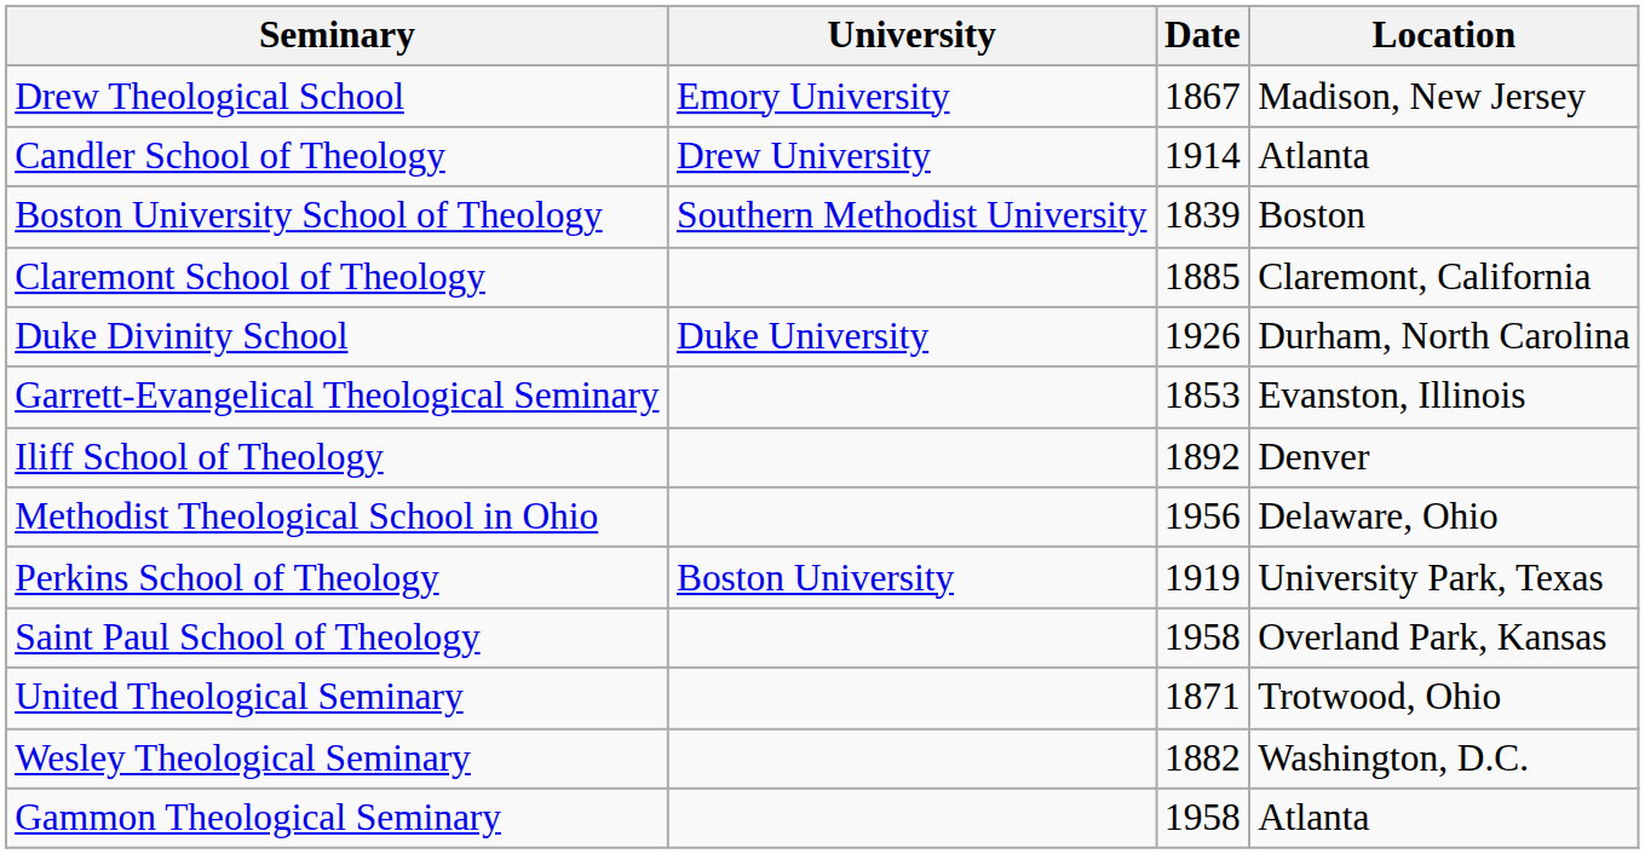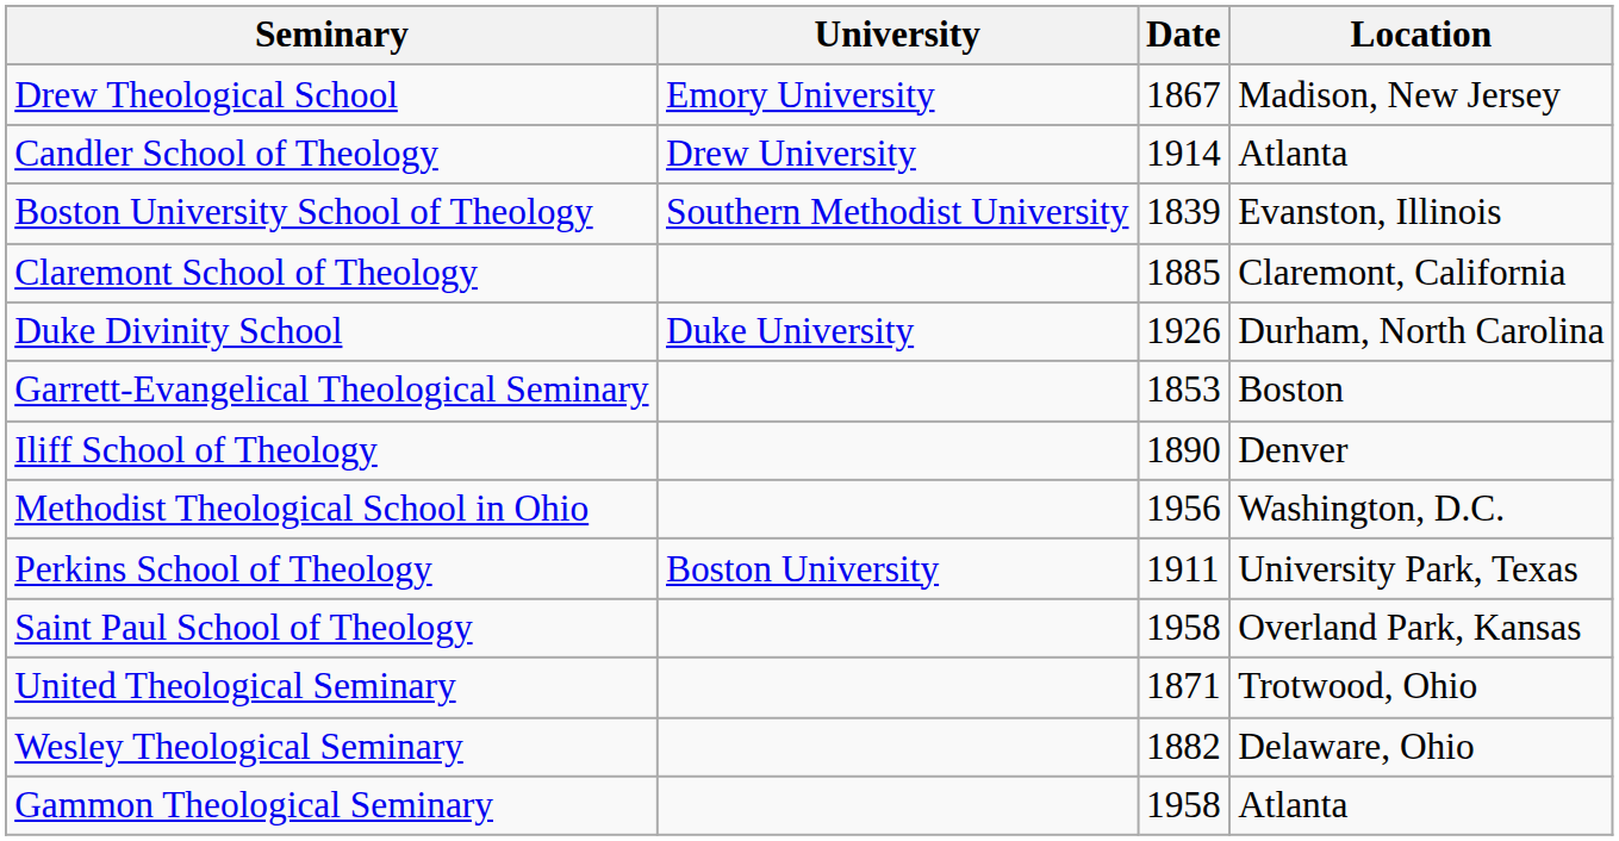 <table class="wikitable sortable">
 <tr>
 <th>Seminary</th>
 <th>University</th>
 <th>Date</th>
 <th>Location</th>
 </tr>
 <tr>
 <td><a href='#'>Drew Theological School</a></td>
 <td><a href='#'>Emory University</a></td>
 <td>1867</td>
 <td>Madison, New Jersey</td>
 </tr>
 <tr>
 <td><a href='#'>Candler School of Theology</a></td>
 <td><a href='#'>Drew University</a></td>
 <td>1914</td>
 <td>Atlanta</td>
 </tr>
 <tr>
 <td><a href='#'>Boston University School of Theology</a></td>
 <td><a href='#'>Southern Methodist University</a></td>
 <td>1839</td>
-<td>Boston</td>
+<td>Evanston, Illinois</td>
 </tr>
 <tr>
 <td><a href='#'>Claremont School of Theology</a></td>
 <td></td>
 <td>1885</td>
 <td>Claremont, California</td>
 </tr>
 <tr>
 <td><a href='#'>Duke Divinity School</a></td>
 <td><a href='#'>Duke University</a></td>
 <td>1926</td>
 <td>Durham, North Carolina</td>
 </tr>
 <tr>
 <td><a href='#'>Garrett-Evangelical Theological Seminary</a></td>
 <td></td>
 <td>1853</td>
-<td>Evanston, Illinois</td>
+<td>Boston</td>
 </tr>
 <tr>
 <td><a href='#'>Iliff School of Theology</a></td>
 <td></td>
-<td>1892</td>
+<td>1890</td>
 <td>Denver</td>
 </tr>
 <tr>
 <td><a href='#'>Methodist Theological School in Ohio</a></td>
 <td></td>
 <td>1956</td>
-<td>Delaware, Ohio</td>
+<td>Washington, D.C.</td>
 </tr>
 <tr>
 <td><a href='#'>Perkins School of Theology</a></td>
 <td><a href='#'>Boston University</a></td>
-<td>1919</td>
+<td>1911</td>
 <td>University Park, Texas</td>
 </tr>
 <tr>
 <td><a href='#'>Saint Paul School of Theology</a></td>
 <td></td>
 <td>1958</td>
 <td>Overland Park, Kansas</td>
 </tr>
 <tr>
 <td><a href='#'>United Theological Seminary</a></td>
 <td></td>
 <td>1871</td>
 <td>Trotwood, Ohio</td>
 </tr>
 <tr>
 <td><a href='#'>Wesley Theological Seminary</a></td>
 <td></td>
 <td>1882</td>
-<td>Washington, D.C.</td>
+<td>Delaware, Ohio</td>
 </tr>
 <tr>
 <td><a href='#'>Gammon Theological Seminary</a></td>
 <td></td>
 <td>1958</td>
 <td>Atlanta</td>
 </tr>
 </table>
